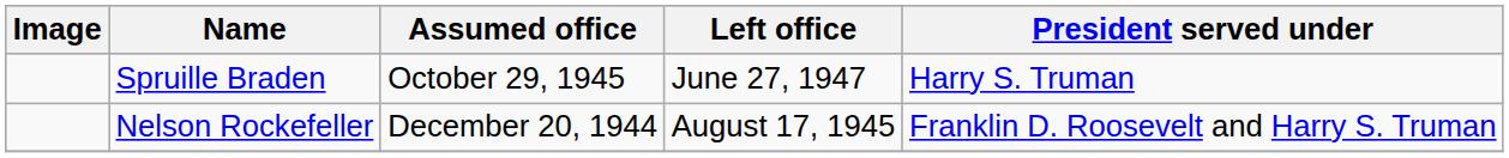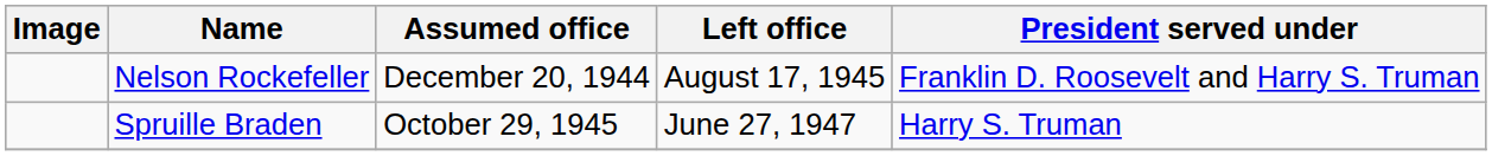 <table class="wikitable">
 <tr>
 <th>Image</th>
 <th>Name</th>
 <th>Assumed office</th>
 <th>Left office</th>
 <th><a href='#'>President</a> served under</th>
 </tr>
 <tr>
 <td></td>
+<td><a href='#'>Nelson Rockefeller</a></td>
+<td>December 20, 1944</td>
+<td>August 17, 1945</td>
+<td><a href='#'>Franklin D. Roosevelt</a> and <a href='#'>Harry S. Truman</a></td>
+</tr>
+<tr>
+<td></td>
 <td><a href='#'>Spruille Braden</a></td>
 <td>October 29, 1945</td>
 <td>June 27, 1947</td>
 <td><a href='#'>Harry S. Truman</a></td>
 </tr>
 <tr>
-<td></td>
-<td><a href='#'>Nelson Rockefeller</a></td>
-<td>December 20, 1944</td>
-<td>August 17, 1945</td>
-<td><a href='#'>Franklin D. Roosevelt</a> and <a href='#'>Harry S. Truman</a></td>
-</tr>
-<tr>
 </tr>
 </table>
